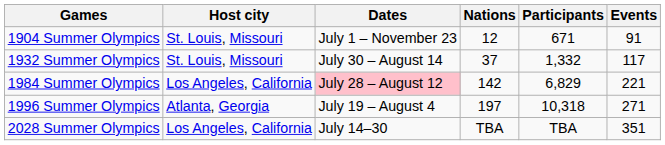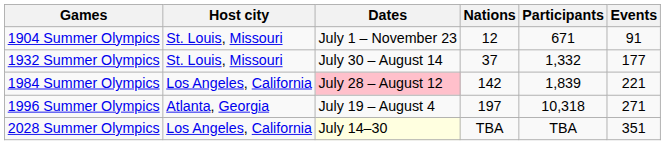 <table class="wikitable">
 <tr>
 <th>Games</th>
 <th>Host city</th>
 <th>Dates</th>
 <th>Nations</th>
 <th>Participants</th>
 <th>Events</th>
 </tr>
 <tr>
 <td><a href='#'>1904 Summer Olympics</a></td>
 <td><a href='#'>St. Louis</a>, <a href='#'>Missouri</a></td>
 <td>July 1 – November 23</td>
 <td style="text-align:center;">12</td>
 <td style="text-align:center;">671</td>
 <td style="text-align:center;">91</td>
 </tr>
 <tr>
 <td><a href='#'>1932 Summer Olympics</a></td>
 <td><a href='#'>St. Louis</a>, <a href='#'>Missouri</a></td>
 <td>July 30 – August 14</td>
 <td style="text-align:center;">37</td>
 <td style="text-align:center;">1,332</td>
-<td style="text-align:center;">117</td>
+<td style="text-align:center;">177</td>
 </tr>
 <tr>
 <td><a href='#'>1984 Summer Olympics</a></td>
 <td><a href='#'>Los Angeles</a>, <a href='#'>California</a></td>
 <td style="background: pink;">July 28 – August 12</td>
 <td style="text-align:center;">142</td>
-<td style="text-align:center;">6,829</td>
+<td style="text-align:center;">1,839</td>
 <td style="text-align:center;">221</td>
 </tr>
 <tr>
 <td><a href='#'>1996 Summer Olympics</a></td>
 <td><a href='#'>Atlanta</a>, <a href='#'>Georgia</a></td>
 <td>July 19 – August 4</td>
 <td style="text-align:center;">197</td>
 <td style="text-align:center;">10,318</td>
 <td style="text-align:center;">271</td>
 </tr>
 <tr>
 <td><a href='#'>2028 Summer Olympics</a></td>
 <td><a href='#'>Los Angeles</a>, <a href='#'>California</a></td>
-<td>July 14–30</td>
+<td style="background: lightyellow;">July 14–30</td>
 <td style="text-align:center;">TBA</td>
 <td style="text-align:center;">TBA</td>
 <td style="text-align:center;">351</td>
 </tr>
 </table>
